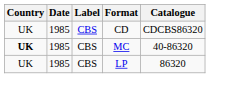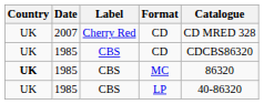 <table class="wikitable" style="font-size: 85%;">
 <tr>
 <th>Country</th>
 <th>Date</th>
 <th>Label</th>
 <th>Format</th>
 <th>Catalogue</th>
+</tr>
+<tr>
+<td align=center>UK</td>
+<td align=center>2007</td>
+<td align=center><a href='#'>Cherry Red</a></td>
+<td align=center>CD</td>
+<td align=center>CD MRED 328</td>
 </tr>
 <tr>
 <td align=center>UK</td>
 <td align=center>1985</td>
 <td align=center><a href='#'>CBS</a></td>
 <td align=center>CD</td>
 <td align=center>CDCBS86320</td>
 </tr>
 <tr>
 <td align=center><strong>UK</strong></td>
 <td align=center>1985</td>
 <td align=center>CBS</td>
 <td align=center><a href='#'>MC</a></td>
-<td align=center>40-86320</td>
+<td align=center>86320</td>
 </tr>
 <tr>
 <td align=center>UK</td>
 <td align=center>1985</td>
 <td align=center>CBS</td>
 <td align=center><a href='#'>LP</a></td>
-<td align=center>86320</td>
+<td align=center>40-86320</td>
 </tr>
 </table>
